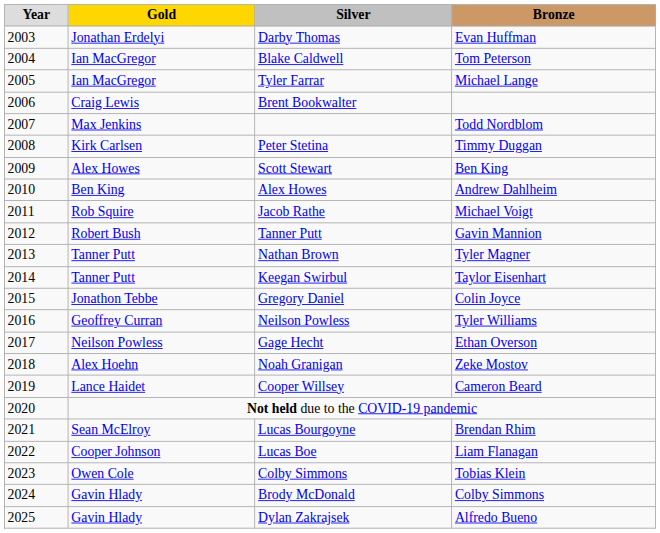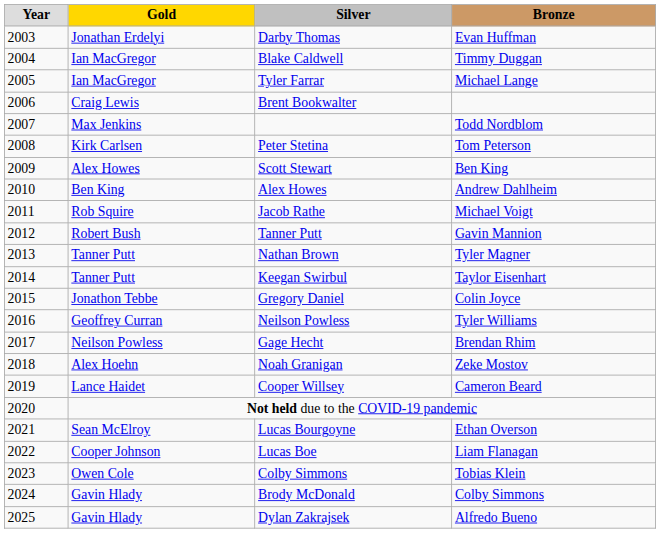 <table class="wikitable" style="width: 60%; text-align:left;">
 <tr>
 <td style="background:#DDDDDD; font-weight:bold; text-align:center;">Year</td>
 <td style="background:gold;font-weight:bold; text-align:center;">Gold</td>
 <td style="background:silver; font-weight:bold; text-align:center;">Silver</td>
 <td style="background:#cc9966; font-weight:bold; text-align:center;">Bronze</td>
 </tr>
 <tr>
 <td>2003</td>
 <td><a href='#'>Jonathan Erdelyi</a></td>
 <td><a href='#'>Darby Thomas</a></td>
 <td><a href='#'>Evan Huffman</a></td>
 </tr>
 <tr>
 <td>2004</td>
 <td><a href='#'>Ian MacGregor</a></td>
 <td><a href='#'>Blake Caldwell</a></td>
-<td><a href='#'>Tom Peterson</a></td>
+<td><a href='#'>Timmy Duggan</a></td>
 </tr>
 <tr>
 <td>2005</td>
 <td><a href='#'>Ian MacGregor</a></td>
 <td><a href='#'>Tyler Farrar</a></td>
 <td><a href='#'>Michael Lange</a></td>
 </tr>
 <tr>
 <td>2006</td>
 <td><a href='#'>Craig Lewis</a></td>
 <td><a href='#'>Brent Bookwalter</a></td>
 <td></td>
 </tr>
 <tr>
 <td>2007</td>
 <td><a href='#'>Max Jenkins</a></td>
 <td></td>
 <td><a href='#'>Todd Nordblom</a></td>
 </tr>
 <tr>
 <td>2008</td>
 <td><a href='#'>Kirk Carlsen</a></td>
 <td><a href='#'>Peter Stetina</a></td>
-<td><a href='#'>Timmy Duggan</a></td>
+<td><a href='#'>Tom Peterson</a></td>
 </tr>
 <tr>
 <td>2009</td>
 <td><a href='#'>Alex Howes</a></td>
 <td><a href='#'>Scott Stewart</a></td>
 <td><a href='#'>Ben King</a></td>
 </tr>
 <tr>
 <td>2010</td>
 <td><a href='#'>Ben King</a></td>
 <td><a href='#'>Alex Howes</a></td>
 <td><a href='#'>Andrew Dahlheim</a></td>
 </tr>
 <tr>
 <td>2011</td>
 <td><a href='#'>Rob Squire</a></td>
 <td><a href='#'>Jacob Rathe</a></td>
 <td><a href='#'>Michael Voigt</a></td>
 </tr>
 <tr>
 <td>2012</td>
 <td><a href='#'>Robert Bush</a></td>
 <td><a href='#'>Tanner Putt</a></td>
 <td><a href='#'>Gavin Mannion</a></td>
 </tr>
 <tr>
 <td>2013</td>
 <td><a href='#'>Tanner Putt</a></td>
 <td><a href='#'>Nathan Brown</a></td>
 <td><a href='#'>Tyler Magner</a></td>
 </tr>
 <tr>
 <td>2014</td>
 <td><a href='#'>Tanner Putt</a></td>
 <td><a href='#'>Keegan Swirbul</a></td>
 <td><a href='#'>Taylor Eisenhart</a></td>
 </tr>
 <tr>
 <td>2015</td>
 <td><a href='#'>Jonathon Tebbe</a></td>
 <td><a href='#'>Gregory Daniel</a></td>
 <td><a href='#'>Colin Joyce</a></td>
 </tr>
 <tr>
 <td>2016</td>
 <td><a href='#'>Geoffrey Curran</a></td>
 <td><a href='#'>Neilson Powless</a></td>
 <td><a href='#'>Tyler Williams</a></td>
 </tr>
 <tr>
 <td>2017</td>
 <td><a href='#'>Neilson Powless</a></td>
 <td><a href='#'>Gage Hecht</a></td>
-<td><a href='#'>Ethan Overson</a></td>
+<td><a href='#'>Brendan Rhim</a></td>
 </tr>
 <tr>
 <td>2018</td>
 <td><a href='#'>Alex Hoehn</a></td>
 <td><a href='#'>Noah Granigan</a></td>
 <td><a href='#'>Zeke Mostov</a></td>
 </tr>
 <tr>
 <td>2019</td>
 <td><a href='#'>Lance Haidet</a></td>
 <td><a href='#'>Cooper Willsey</a></td>
 <td><a href='#'>Cameron Beard</a></td>
 </tr>
 <tr>
 <td>2020</td>
 <td align=center colspan=3><strong>Not held</strong> due to the <a href='#'>COVID-19 pandemic</a></td>
 </tr>
 <tr>
 <td>2021</td>
 <td><a href='#'>Sean McElroy</a></td>
 <td><a href='#'>Lucas Bourgoyne</a></td>
-<td><a href='#'>Brendan Rhim</a></td>
+<td><a href='#'>Ethan Overson</a></td>
 </tr>
 <tr>
 <td>2022</td>
 <td><a href='#'>Cooper Johnson</a></td>
 <td><a href='#'>Lucas Boe</a></td>
 <td><a href='#'>Liam Flanagan</a></td>
 </tr>
 <tr>
 <td>2023</td>
 <td><a href='#'>Owen Cole</a></td>
 <td><a href='#'>Colby Simmons</a></td>
 <td><a href='#'>Tobias Klein</a></td>
 </tr>
 <tr>
 <td>2024</td>
 <td><a href='#'>Gavin Hlady</a></td>
 <td><a href='#'>Brody McDonald</a></td>
 <td><a href='#'>Colby Simmons</a></td>
 </tr>
 <tr>
 <td>2025</td>
 <td><a href='#'>Gavin Hlady</a></td>
 <td><a href='#'>Dylan Zakrajsek</a></td>
 <td><a href='#'>Alfredo Bueno</a></td>
 </tr>
 </table>
